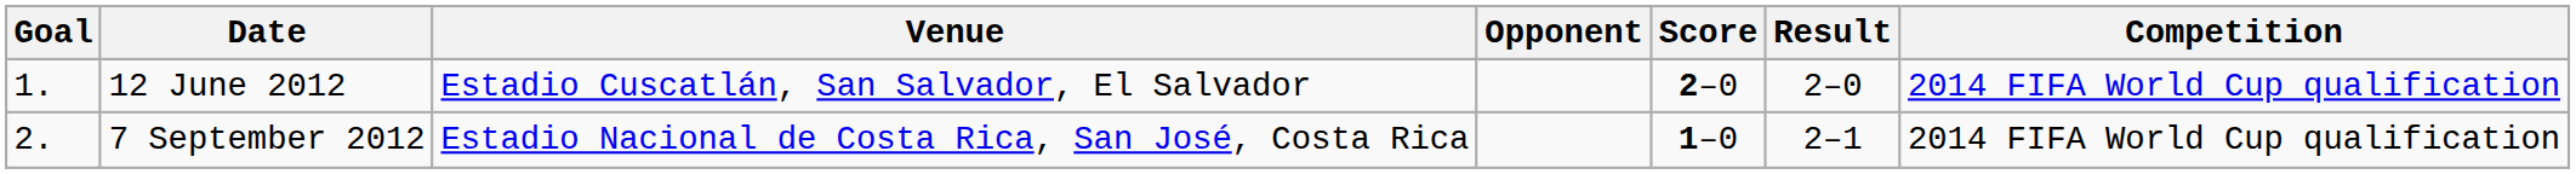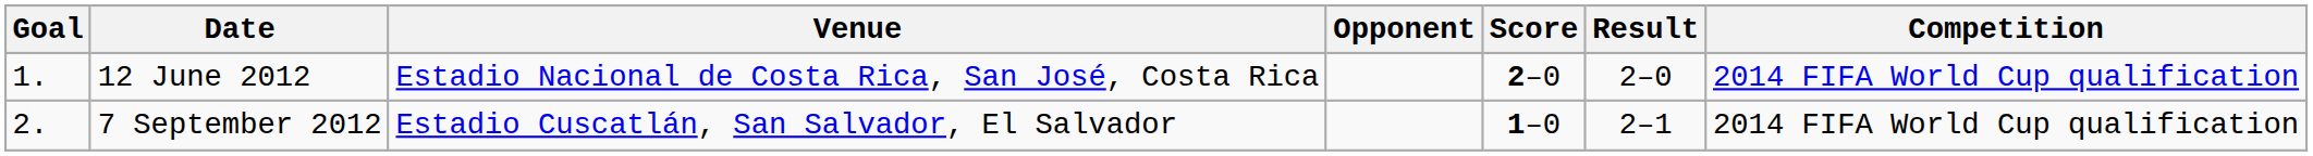 <table class="wikitable plainrowheaders sortable">
 <tr>
 <th>Goal</th>
 <th>Date</th>
 <th>Venue</th>
 <th>Opponent</th>
 <th>Score</th>
 <th>Result</th>
 <th>Competition</th>
 </tr>
 <tr>
 <td>1.</td>
 <td>12 June 2012</td>
-<td><a href='#'>Estadio Cuscatlán</a>, <a href='#'>San Salvador</a>, El Salvador</td>
+<td><a href='#'>Estadio Nacional de Costa Rica</a>, <a href='#'>San José</a>, Costa Rica</td>
 <td></td>
 <td align=center><strong>2</strong>–0</td>
 <td align=center>2–0</td>
 <td><a href='#'>2014 FIFA World Cup qualification</a></td>
 </tr>
 <tr>
 <td>2.</td>
 <td>7 September 2012</td>
-<td><a href='#'>Estadio Nacional de Costa Rica</a>, <a href='#'>San José</a>, Costa Rica</td>
+<td><a href='#'>Estadio Cuscatlán</a>, <a href='#'>San Salvador</a>, El Salvador</td>
 <td></td>
 <td align=center><strong>1</strong>–0</td>
 <td align=center>2–1</td>
 <td>2014 FIFA World Cup qualification</td>
 </tr>
 </table>
